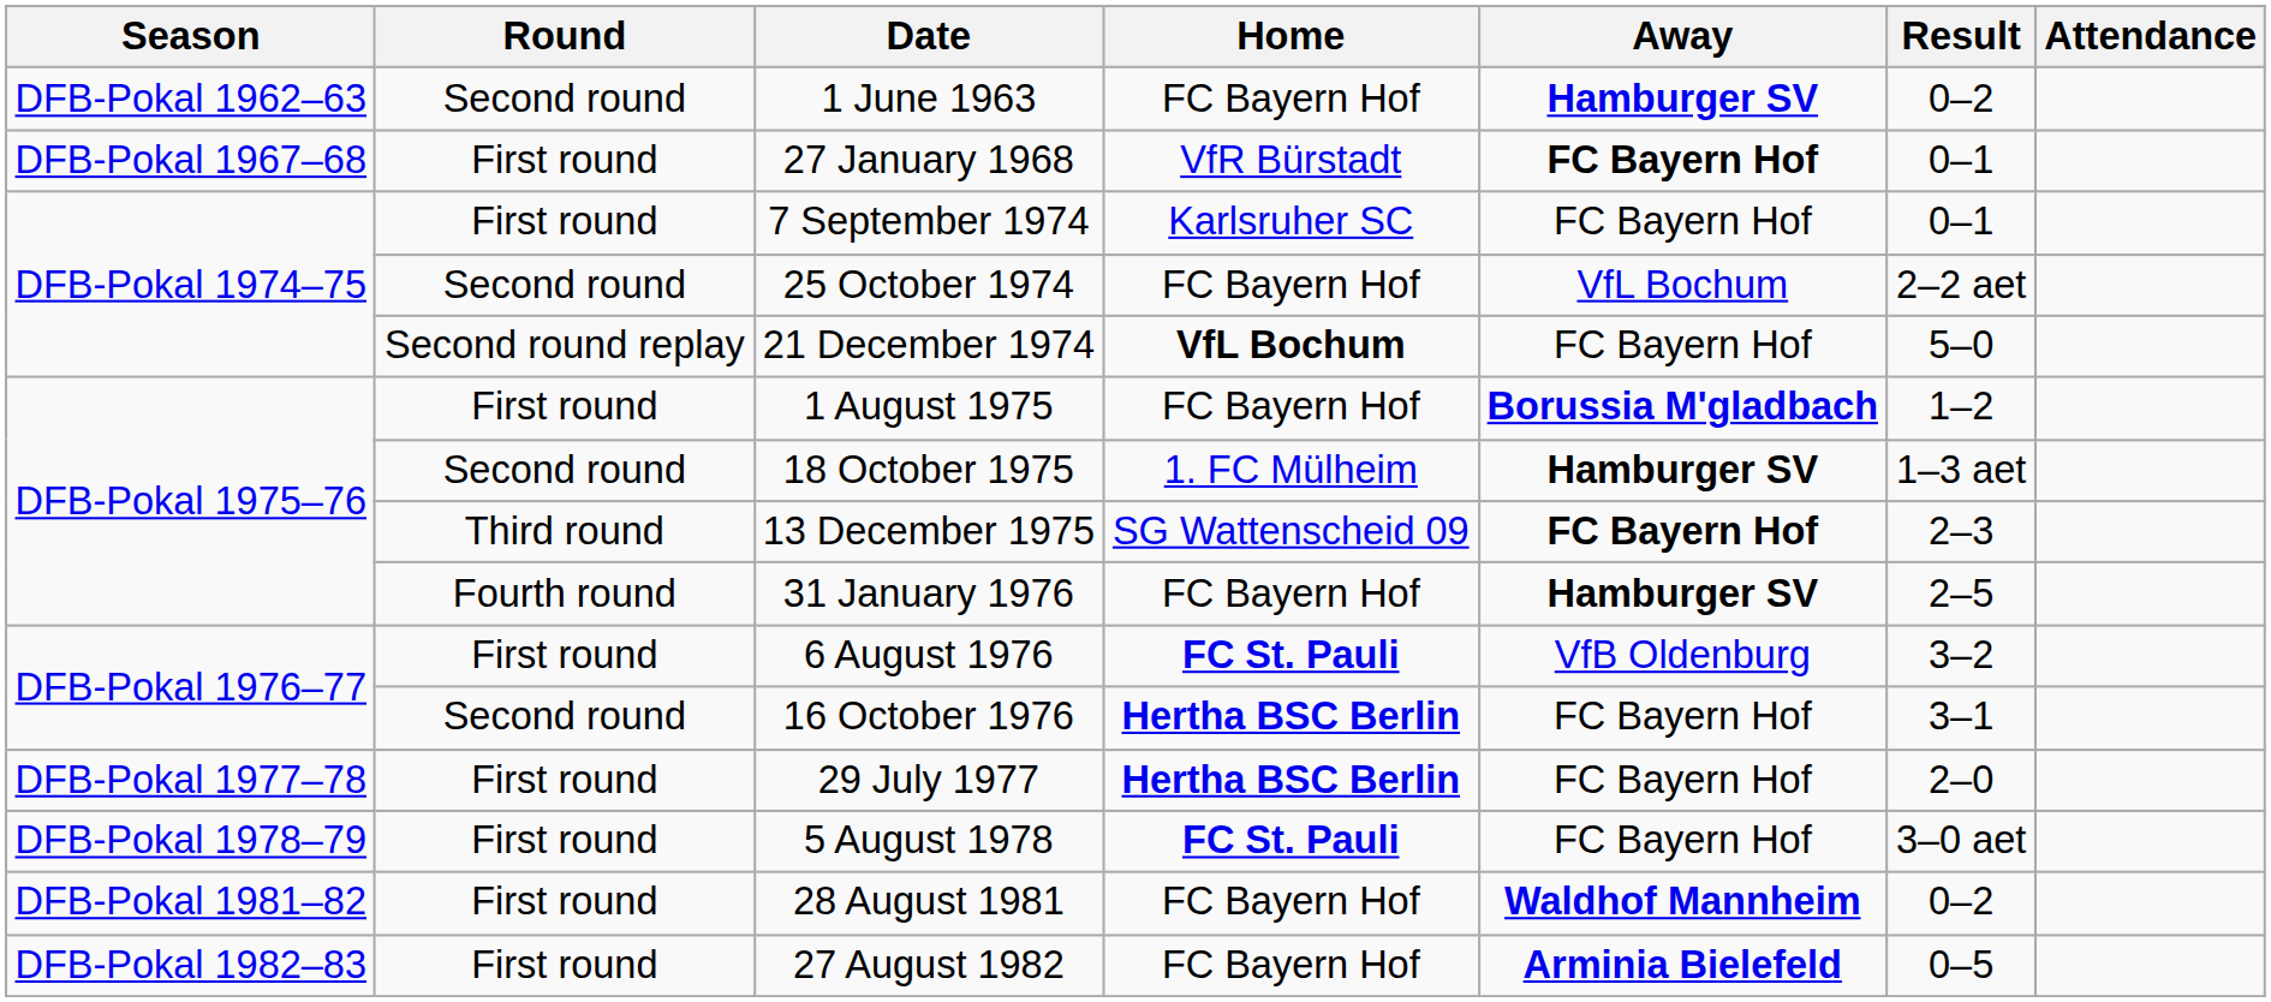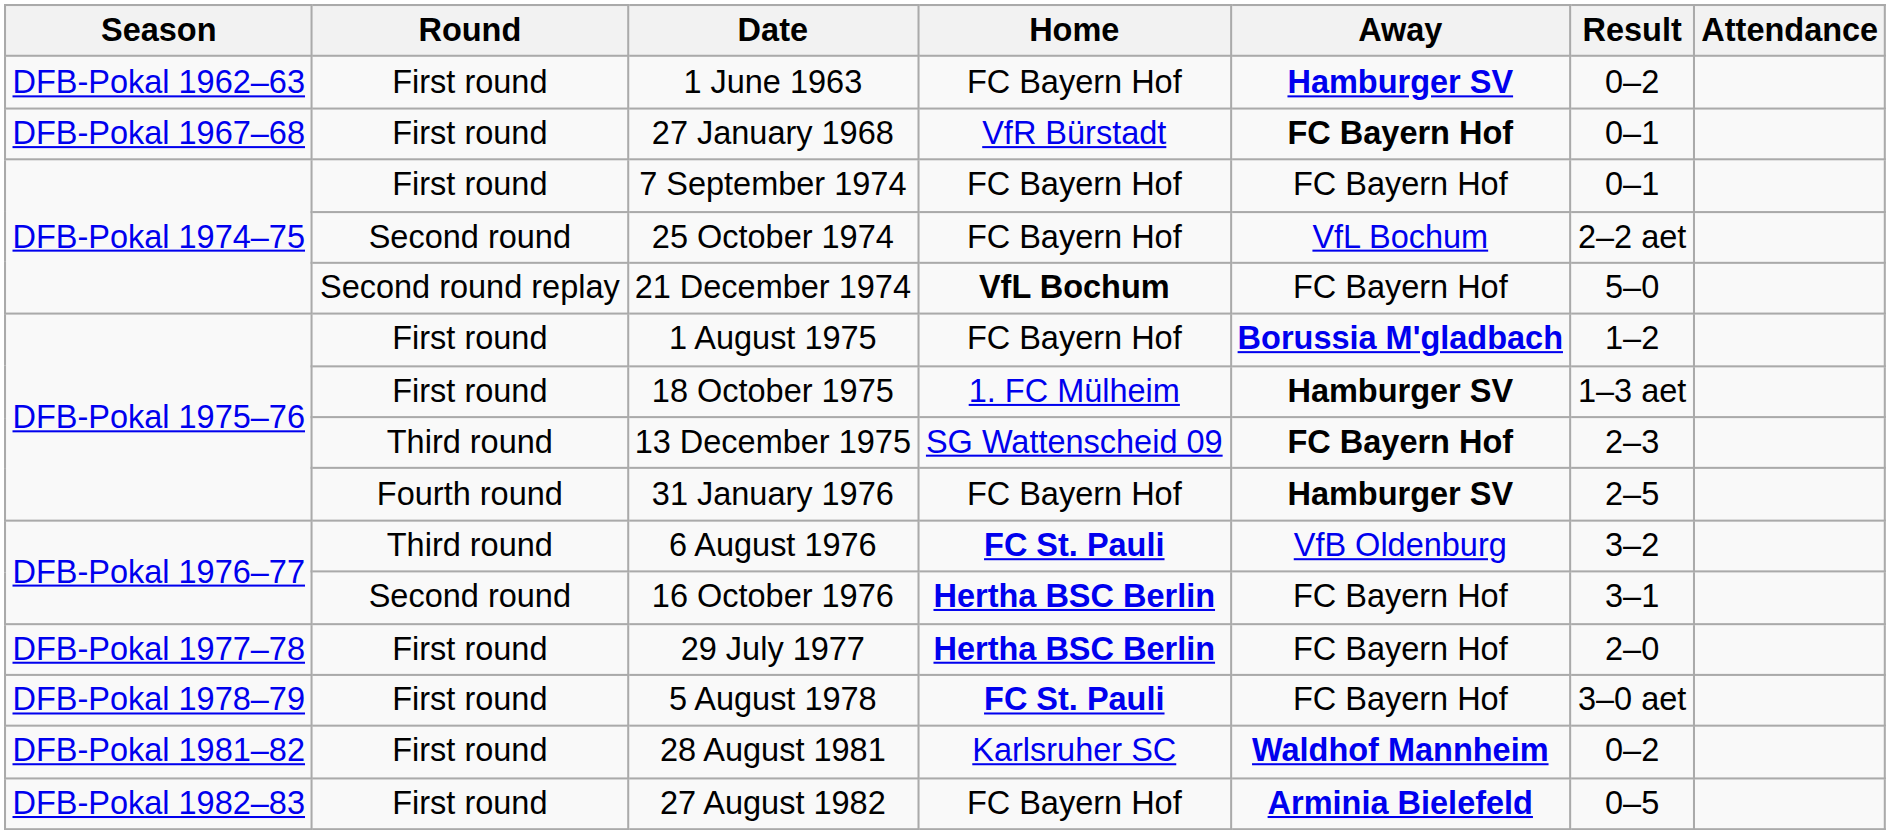 <table class="wikitable">
 <tr>
 <th>Season</th>
 <th>Round</th>
 <th>Date</th>
 <th>Home</th>
 <th>Away</th>
 <th>Result</th>
 <th>Attendance</th>
 </tr>
 <tr align="center">
 <td><a href='#'>DFB-Pokal 1962–63</a></td>
-<td>Second round</td>
+<td>First round</td>
 <td>1 June 1963</td>
 <td>FC Bayern Hof</td>
 <td><strong><a href='#'>Hamburger SV</a></strong></td>
 <td>0–2</td>
 <td></td>
 </tr>
 <tr align="center">
 <td><a href='#'>DFB-Pokal 1967–68</a></td>
 <td>First round</td>
 <td>27 January 1968</td>
 <td><a href='#'>VfR Bürstadt</a></td>
 <td><strong>FC Bayern Hof</strong></td>
 <td>0–1</td>
 <td></td>
 </tr>
 <tr align="center">
 <td rowspan=3><a href='#'>DFB-Pokal 1974–75</a></td>
 <td>First round</td>
 <td>7 September 1974</td>
-<td><a href='#'>Karlsruher SC</a></td>
+<td>FC Bayern Hof</td>
 <td>FC Bayern Hof</td>
 <td>0–1</td>
 <td></td>
 </tr>
 <tr align="center">
 <td>Second round</td>
 <td>25 October 1974</td>
 <td>FC Bayern Hof</td>
 <td><a href='#'>VfL Bochum</a></td>
 <td>2–2 aet</td>
 <td></td>
 </tr>
 <tr align="center">
 <td>Second round replay</td>
 <td>21 December 1974</td>
 <td><strong>VfL Bochum</strong></td>
 <td>FC Bayern Hof</td>
 <td>5–0</td>
 <td></td>
 </tr>
 <tr align="center">
 <td rowspan=4><a href='#'>DFB-Pokal 1975–76</a></td>
 <td>First round</td>
 <td>1 August 1975</td>
 <td>FC Bayern Hof</td>
 <td><strong><a href='#'>Borussia M'gladbach</a></strong></td>
 <td>1–2</td>
 <td></td>
 </tr>
 <tr align="center">
-<td>Second round</td>
+<td>First round</td>
 <td>18 October 1975</td>
 <td><a href='#'>1. FC Mülheim</a></td>
 <td><strong>Hamburger SV</strong></td>
 <td>1–3 aet</td>
 <td></td>
 </tr>
 <tr align="center">
 <td>Third round</td>
 <td>13 December 1975</td>
 <td><a href='#'>SG Wattenscheid 09</a></td>
 <td><strong>FC Bayern Hof</strong></td>
 <td>2–3</td>
 <td></td>
 </tr>
 <tr align="center">
 <td>Fourth round</td>
 <td>31 January 1976</td>
 <td>FC Bayern Hof</td>
 <td><strong>Hamburger SV</strong></td>
 <td>2–5</td>
 <td></td>
 </tr>
 <tr align="center">
 <td rowspan=2><a href='#'>DFB-Pokal 1976–77</a></td>
-<td>First round</td>
+<td>Third round</td>
 <td>6 August 1976</td>
 <td><strong><a href='#'>FC St. Pauli</a></strong></td>
 <td><a href='#'>VfB Oldenburg</a></td>
 <td>3–2</td>
 <td></td>
 </tr>
 <tr align="center">
 <td>Second round</td>
 <td>16 October 1976</td>
 <td><strong><a href='#'>Hertha BSC Berlin</a></strong></td>
 <td>FC Bayern Hof</td>
 <td>3–1</td>
 <td></td>
 </tr>
 <tr align="center">
 <td><a href='#'>DFB-Pokal 1977–78</a></td>
 <td>First round</td>
 <td>29 July 1977</td>
 <td><strong><a href='#'>Hertha BSC Berlin</a></strong></td>
 <td>FC Bayern Hof</td>
 <td>2–0</td>
 <td></td>
 </tr>
 <tr align="center">
 <td><a href='#'>DFB-Pokal 1978–79</a></td>
 <td>First round</td>
 <td>5 August 1978</td>
 <td><strong><a href='#'>FC St. Pauli</a></strong></td>
 <td>FC Bayern Hof</td>
 <td>3–0 aet</td>
 <td></td>
 </tr>
 <tr align="center">
 <td><a href='#'>DFB-Pokal 1981–82</a></td>
 <td>First round</td>
 <td>28 August 1981</td>
-<td>FC Bayern Hof</td>
+<td><a href='#'>Karlsruher SC</a></td>
 <td><strong><a href='#'>Waldhof Mannheim</a></strong></td>
 <td>0–2</td>
 <td></td>
 </tr>
 <tr align="center">
 <td><a href='#'>DFB-Pokal 1982–83</a></td>
 <td>First round</td>
 <td>27 August 1982</td>
 <td>FC Bayern Hof</td>
 <td><strong><a href='#'>Arminia Bielefeld</a></strong></td>
 <td>0–5</td>
 <td></td>
 </tr>
 </table>
